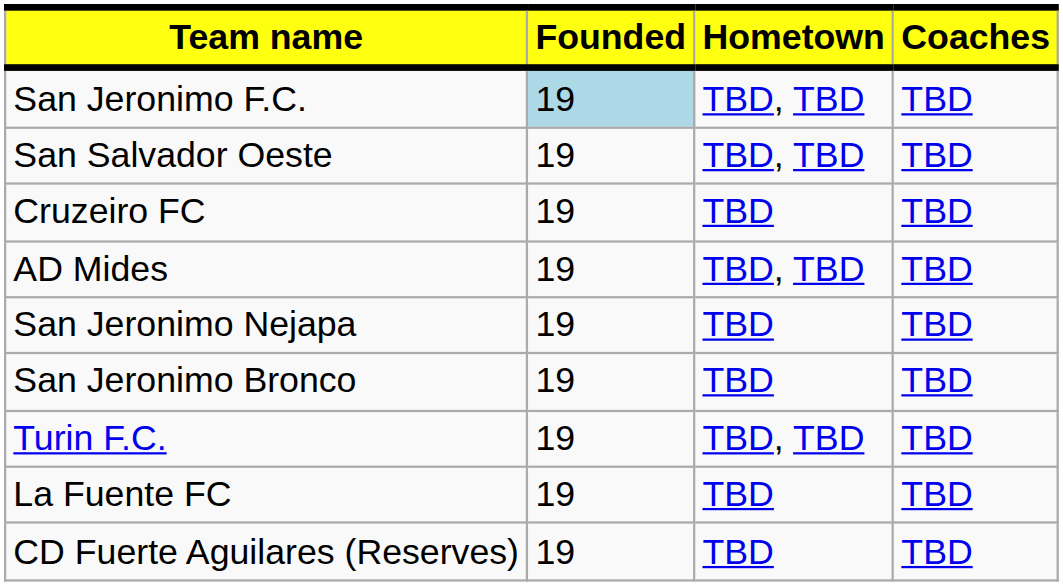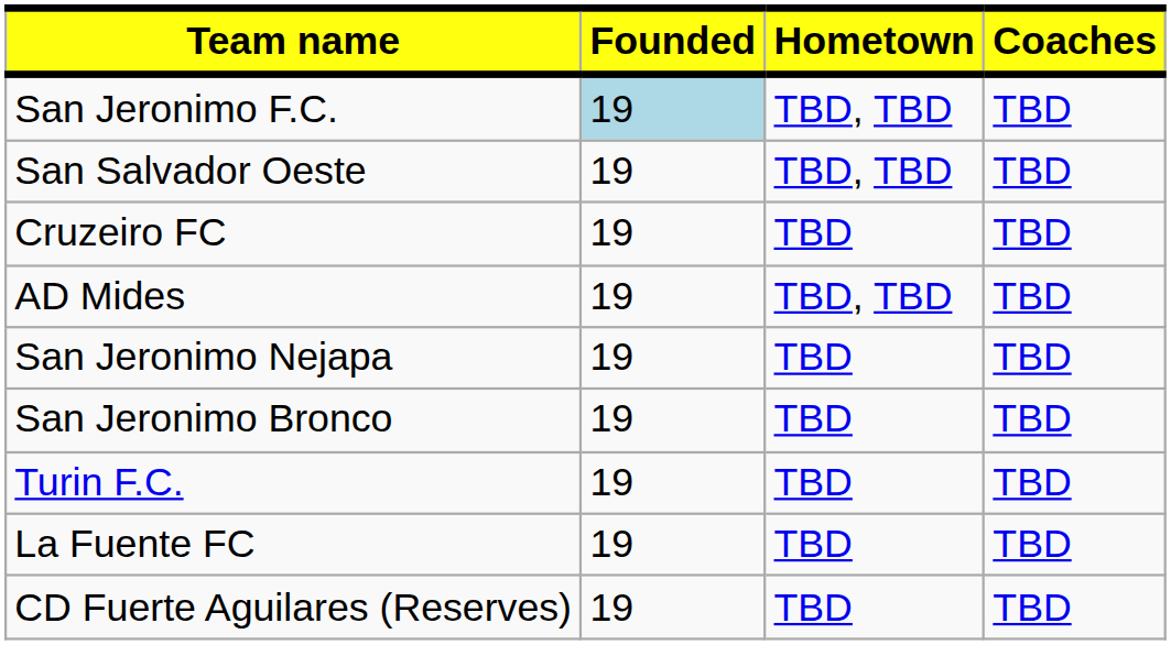 <table class="wikitable">
 <tr>
 <th style="background:#FFFF10; color:black; border-top:black 3px solid; border-bottom:black 3px solid;">Team name</th>
 <th style="background:#FFFF10; color:black; border-top:black 3px solid; border-bottom:black 3px solid;">Founded</th>
 <th style="background:#FFFF10; color:black; border-top:black 3px solid; border-bottom:black 3px solid;">Hometown</th>
 <th style="background:#FFFF10; color:black; border-top:black 3px solid; border-bottom:black 3px solid;">Coaches</th>
 </tr>
 <tr>
 <td>San Jeronimo F.C.</td>
 <td style="background: lightblue;">19</td>
 <td> <a href='#'>TBD</a>, <a href='#'>TBD</a></td>
 <td> <a href='#'>TBD</a></td>
 </tr>
 <tr>
 <td>San Salvador Oeste</td>
 <td>19</td>
 <td> <a href='#'>TBD</a>, <a href='#'>TBD</a></td>
 <td> <a href='#'>TBD</a></td>
 </tr>
 <tr>
 <td>Cruzeiro FC</td>
 <td>19</td>
 <td> <a href='#'>TBD</a></td>
 <td> <a href='#'>TBD</a></td>
 </tr>
 <tr>
 <td>AD Mides</td>
 <td>19</td>
 <td> <a href='#'>TBD</a>, <a href='#'>TBD</a></td>
 <td> <a href='#'>TBD</a></td>
 </tr>
 <tr>
 <td>San Jeronimo Nejapa</td>
 <td>19</td>
 <td> <a href='#'>TBD</a></td>
 <td> <a href='#'>TBD</a></td>
 </tr>
 <tr>
 <td>San Jeronimo Bronco</td>
 <td>19</td>
 <td> <a href='#'>TBD</a></td>
 <td> <a href='#'>TBD</a></td>
 </tr>
 <tr>
 <td><a href='#'>Turin F.C.</a></td>
 <td>19</td>
-<td> <a href='#'>TBD</a>, <a href='#'>TBD</a></td>
+<td> <a href='#'>TBD</a></td>
 <td> <a href='#'>TBD</a></td>
 </tr>
 <tr>
 <td>La Fuente FC</td>
 <td>19</td>
 <td> <a href='#'>TBD</a></td>
 <td> <a href='#'>TBD</a></td>
 </tr>
 <tr>
 <td>CD Fuerte Aguilares (Reserves)</td>
 <td>19</td>
 <td> <a href='#'>TBD</a></td>
 <td> <a href='#'>TBD</a></td>
 </tr>
 </table>
